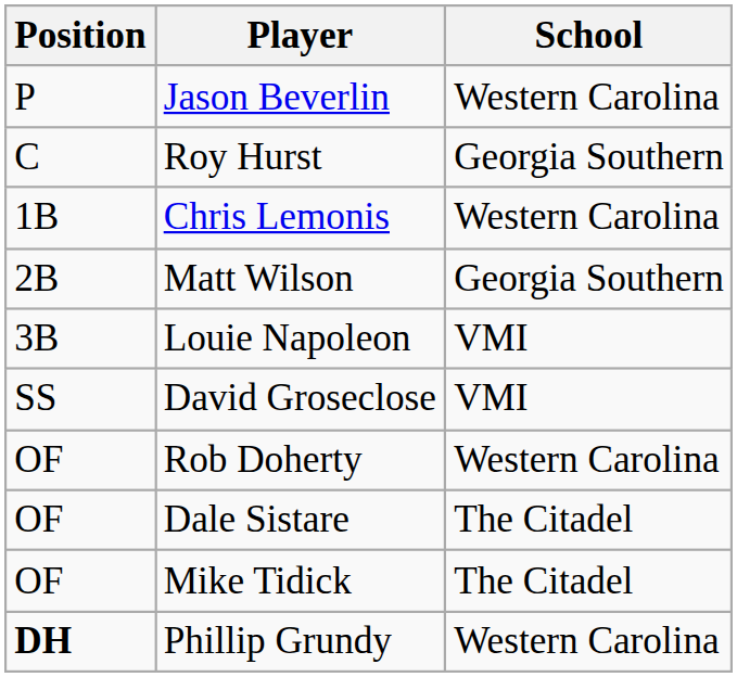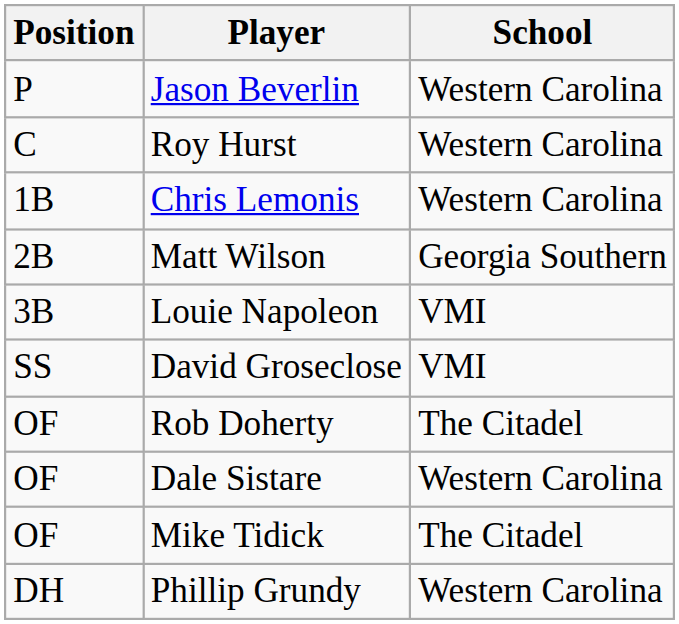 <table class="wikitable">
 <tr>
 <th>Position</th>
 <th>Player</th>
 <th>School</th>
 </tr>
 <tr>
 <td>P</td>
 <td><a href='#'>Jason Beverlin</a></td>
 <td>Western Carolina</td>
 </tr>
 <tr>
 <td>C</td>
 <td>Roy Hurst</td>
-<td>Georgia Southern</td>
+<td>Western Carolina</td>
 </tr>
 <tr>
 <td>1B</td>
 <td><a href='#'>Chris Lemonis</a></td>
 <td>Western Carolina</td>
 </tr>
 <tr>
 <td>2B</td>
 <td>Matt Wilson</td>
 <td>Georgia Southern</td>
 </tr>
 <tr>
 <td>3B</td>
 <td>Louie Napoleon</td>
 <td>VMI</td>
 </tr>
 <tr>
 <td>SS</td>
 <td>David Groseclose</td>
 <td>VMI</td>
 </tr>
 <tr>
 <td>OF</td>
 <td>Rob Doherty</td>
-<td>Western Carolina</td>
+<td>The Citadel</td>
 </tr>
 <tr>
 <td>OF</td>
 <td>Dale Sistare</td>
-<td>The Citadel</td>
+<td>Western Carolina</td>
 </tr>
 <tr>
 <td>OF</td>
 <td>Mike Tidick</td>
 <td>The Citadel</td>
 </tr>
 <tr>
-<td><strong>DH</strong></td>
+<td>DH</td>
 <td>Phillip Grundy</td>
 <td>Western Carolina</td>
 </tr>
 </table>
